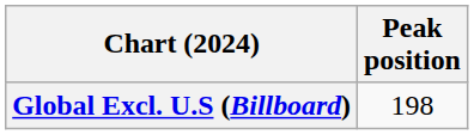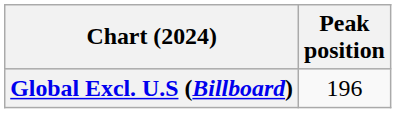 <table class="wikitable plainrowheaders" style="text-align:center">
 <tr>
 <th scope="col">Chart (2024)</th>
 <th scope="col">Peak<br>position</th>
 </tr>
 <tr>
 <th scope="row"><a href='#'>Global Excl. U.S</a> (<em><a href='#'>Billboard</a></em>)</th>
-<td>198</td>
+<td>196</td>
 </tr>
 </table>
